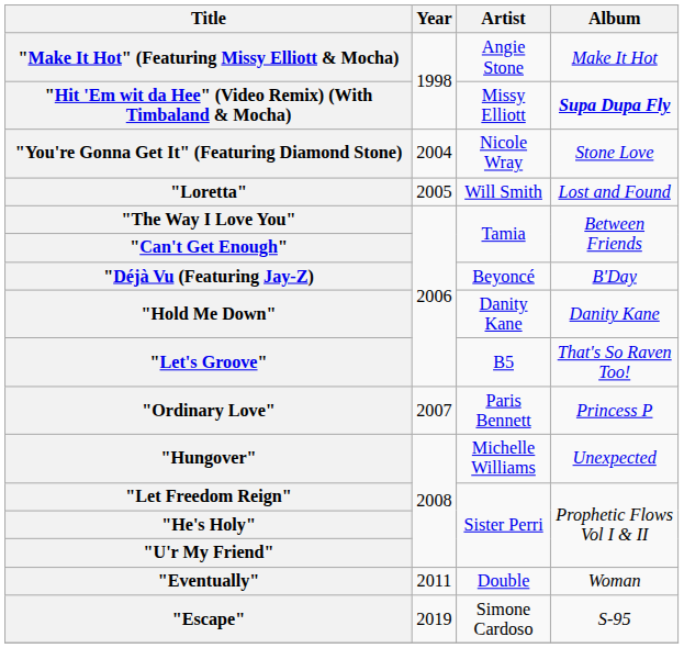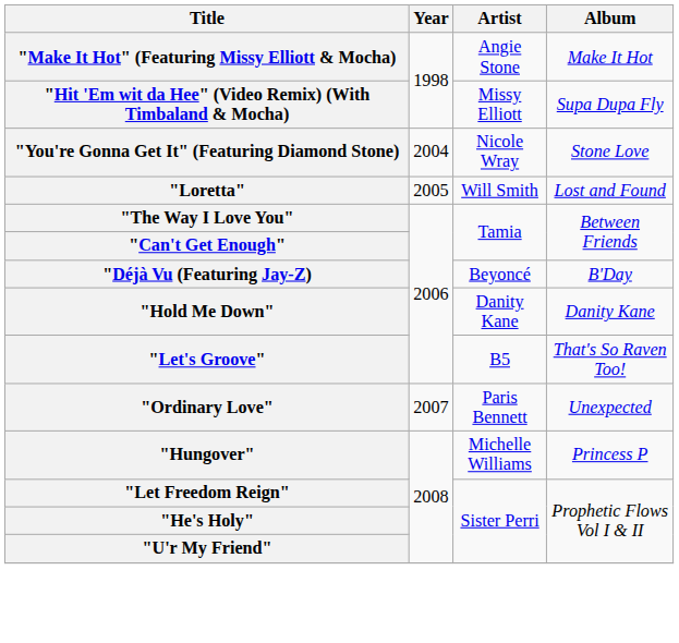 <table class="wikitable plainrowheaders" style="text-align:center;">
 <tr>
 <th scope="col" style="width:22.5em;">Title</th>
 <th scope="col">Year</th>
 <th scope="col">Artist</th>
 <th scope="col">Album</th>
 </tr>
 <tr>
 <th scope="row">"<a href='#'>Make It Hot</a>" (Featuring <a href='#'>Missy Elliott</a> & Mocha) </th>
 <td rowspan="2">1998</td>
 <td><a href='#'>Angie Stone</a></td>
 <td><em><a href='#'>Make It Hot</a></em></td>
 </tr>
 <tr>
 <th scope="row">"<a href='#'>Hit 'Em wit da Hee</a>" (Video Remix) (With <a href='#'>Timbaland</a> & Mocha)</th>
 <td><a href='#'>Missy Elliott</a></td>
-<td><strong><em><a href='#'>Supa Dupa Fly</a></em></strong></td>
+<td><em><a href='#'>Supa Dupa Fly</a></em></td>
 </tr>
 <tr>
 <th scope="row">"You're Gonna Get It" (Featuring Diamond Stone)</th>
 <td>2004</td>
 <td><a href='#'>Nicole Wray</a></td>
 <td><em><a href='#'>Stone Love</a></em></td>
 </tr>
 <tr>
 <th scope="row">"Loretta" </th>
 <td>2005</td>
 <td><a href='#'>Will Smith</a></td>
 <td><em><a href='#'>Lost and Found</a></em></td>
 </tr>
 <tr>
 <th scope="row">"The Way I Love You"</th>
 <td rowspan="5">2006</td>
 <td rowspan="2"><a href='#'>Tamia</a></td>
 <td rowspan="2"><em><a href='#'>Between Friends</a></em></td>
 </tr>
 <tr>
 <th scope="row">"<a href='#'>Can't Get Enough</a>"</th>
 </tr>
 <tr>
 <th scope="row">"<a href='#'>Déjà Vu</a> (Featuring <a href='#'>Jay-Z</a>) </th>
 <td><a href='#'>Beyoncé</a></td>
 <td><em><a href='#'>B'Day</a></em></td>
 </tr>
 <tr>
 <th scope="row">"Hold Me Down"</th>
 <td><a href='#'>Danity Kane</a></td>
 <td><em><a href='#'>Danity Kane</a></em></td>
 </tr>
 <tr>
 <th scope="row">"<a href='#'>Let's Groove</a>"</th>
 <td><a href='#'>B5</a></td>
 <td><em><a href='#'>That's So Raven Too!</a></em></td>
 </tr>
 <tr>
 <th scope="row">"Ordinary Love"</th>
 <td>2007</td>
 <td><a href='#'>Paris Bennett</a></td>
-<td><em><a href='#'>Princess P</a></em></td>
+<td><em><a href='#'>Unexpected</a></em></td>
 </tr>
 <tr>
 <th scope="row">"Hungover"</th>
 <td rowspan="4">2008</td>
 <td><a href='#'>Michelle Williams</a></td>
-<td><em><a href='#'>Unexpected</a></em></td>
+<td><em><a href='#'>Princess P</a></em></td>
 </tr>
 <tr>
 <th scope="row">"Let Freedom Reign"</th>
 <td rowspan="3"><a href='#'>Sister Perri</a></td>
 <td rowspan="3"><em>Prophetic Flows Vol I & II</em></td>
 </tr>
 <tr>
 <th scope="row">"He's Holy"</th>
 </tr>
 <tr>
 <th scope="row">"U'r My Friend"</th>
 </tr>
 <tr>
-<th scope="row">"Eventually"</th>
-<td>2011</td>
-<td><a href='#'>Double</a></td>
-<td><em>Woman</em></td>
-</tr>
-<tr>
-<th scope="row">"Escape"</th>
-<td>2019</td>
-<td>Simone Cardoso</td>
-<td><em>S-95</em></td>
-</tr>
-<tr>
 </tr>
 </table>
